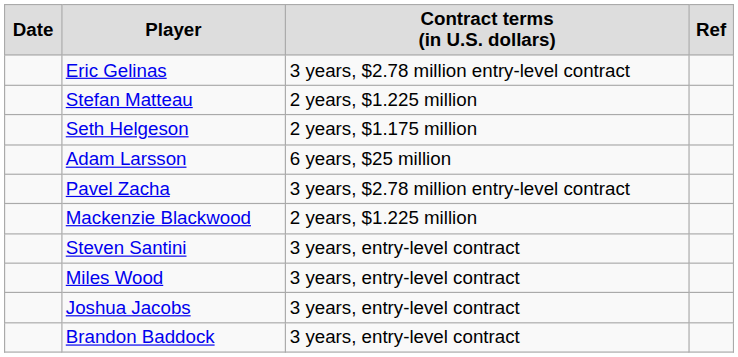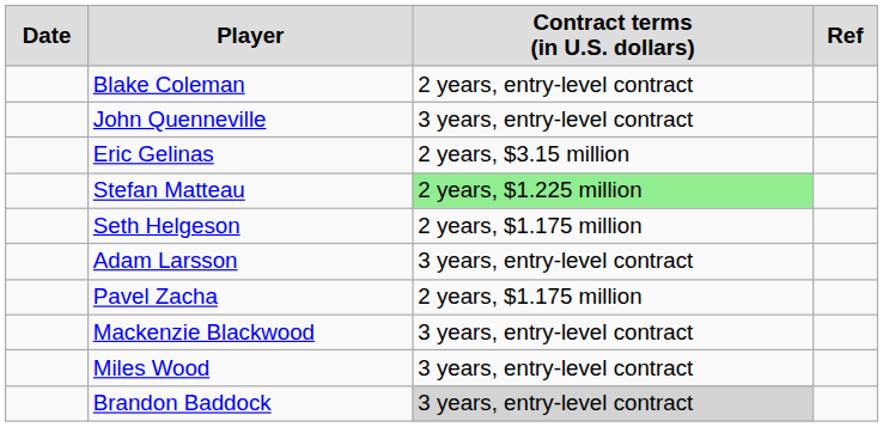 <table class="wikitable" style="width:100%;">
 <tr align="center" bgcolor="#dddddd">
 <td><strong>Date</strong></td>
 <td><strong>Player</strong></td>
 <td><strong>Contract terms</strong><br><strong>(in U.S. dollars)</strong></td>
 <td><strong>Ref</strong></td>
 </tr>
 <tr>
 <td></td>
+<td><a href='#'>Blake Coleman</a></td>
+<td>2 years, entry-level contract</td>
+<td></td>
+</tr>
+<tr>
+<td></td>
+<td><a href='#'>John Quenneville</a></td>
+<td>3 years, entry-level contract</td>
+<td></td>
+</tr>
+<tr>
+<td></td>
 <td><a href='#'>Eric Gelinas</a></td>
-<td>3 years, $2.78 million entry-level contract</td>
+<td>2 years, $3.15 million</td>
 <td></td>
 </tr>
 <tr>
 <td></td>
 <td><a href='#'>Stefan Matteau</a></td>
-<td>2 years, $1.225 million</td>
+<td style="background: lightgreen;">2 years, $1.225 million</td>
 <td></td>
 </tr>
 <tr>
 <td></td>
 <td><a href='#'>Seth Helgeson</a></td>
 <td>2 years, $1.175 million</td>
 <td></td>
 </tr>
 <tr>
 <td></td>
 <td><a href='#'>Adam Larsson</a></td>
-<td>6 years, $25 million</td>
+<td>3 years, entry-level contract</td>
 <td></td>
 </tr>
 <tr>
 <td></td>
 <td><a href='#'>Pavel Zacha</a></td>
-<td>3 years, $2.78 million entry-level contract</td>
+<td>2 years, $1.175 million</td>
 <td></td>
 </tr>
 <tr>
 <td></td>
 <td><a href='#'>Mackenzie Blackwood</a></td>
-<td>2 years, $1.225 million</td>
-<td></td>
-</tr>
-<tr>
-<td></td>
-<td><a href='#'>Steven Santini</a></td>
 <td>3 years, entry-level contract</td>
 <td></td>
 </tr>
 <tr>
 <td></td>
 <td><a href='#'>Miles Wood</a></td>
 <td>3 years, entry-level contract</td>
 <td></td>
 </tr>
 <tr>
 <td></td>
-<td><a href='#'>Joshua Jacobs</a></td>
-<td>3 years, entry-level contract</td>
-<td></td>
-</tr>
-<tr>
-<td></td>
 <td><a href='#'>Brandon Baddock</a></td>
-<td>3 years, entry-level contract</td>
+<td style="background: lightgrey;">3 years, entry-level contract</td>
 <td></td>
 </tr>
 </table>
